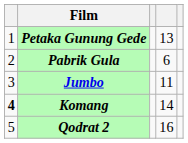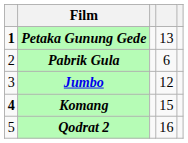 <table class="wikitable sortable plainrowheaders" style="text-align:center;">
 <tr>
 <th></th>
 <th>Film</th>
 <th></th>
 <th></th>
 <th class="unsortable"></th>
 </tr>
 <tr>
-<td>1</td>
+<td><strong>1</strong></td>
 <th scope="row" style="background:#b6fcb6;"><em>Petaka Gunung Gede</em></th>
 <td></td>
 <td>13</td>
 <td></td>
 </tr>
 <tr>
 <td>2</td>
 <th scope="row" style="background:#b6fcb6;"><em>Pabrik Gula</em></th>
 <td></td>
 <td>6</td>
 <td></td>
 </tr>
 <tr>
 <td>3</td>
 <th scope="row" style="background:#b6fcb6;"><em><a href='#'>Jumbo</a></em></th>
 <td></td>
-<td>11</td>
+<td>12</td>
 <td></td>
 </tr>
 <tr>
 <td><strong>4</strong></td>
 <th scope="row" style="background:#b6fcb6;"><em>Komang</em></th>
 <td></td>
-<td>14</td>
+<td>15</td>
 <td></td>
 </tr>
 <tr>
 <td>5</td>
 <th scope="row" style="background:#b6fcb6;"><em>Qodrat 2</em></th>
 <td></td>
 <td>16</td>
 <td></td>
 </tr>
 </table>
